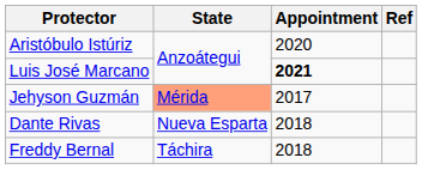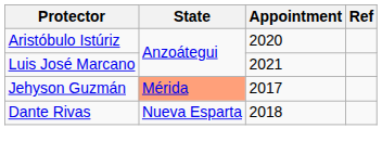 <table class="wikitable">
 <tr>
 <th>Protector</th>
 <th>State</th>
 <th>Appointment</th>
 <th>Ref</th>
 </tr>
 <tr>
 <td><a href='#'>Aristóbulo Istúriz</a></td>
 <td rowspan="2"><a href='#'>Anzoátegui</a></td>
 <td>2020</td>
 <td></td>
 </tr>
 <tr>
 <td><a href='#'>Luis José Marcano</a></td>
-<td><strong>2021</strong></td>
+<td>2021</td>
 <td></td>
 </tr>
 <tr>
 <td><a href='#'>Jehyson Guzmán</a></td>
 <td style="background: lightsalmon;"><a href='#'>Mérida</a></td>
 <td>2017</td>
 <td></td>
 </tr>
 <tr>
 <td><a href='#'>Dante Rivas</a></td>
 <td><a href='#'>Nueva Esparta</a></td>
 <td>2018</td>
 <td></td>
 </tr>
-<tr>
-<td><a href='#'>Freddy Bernal</a></td>
-<td><a href='#'>Táchira</a></td>
-<td>2018</td>
-<td></td>
-</tr>
 </table>
